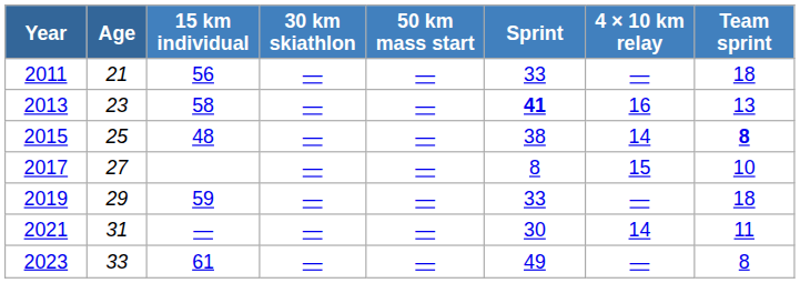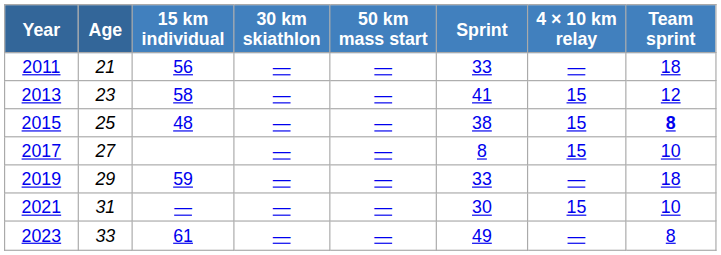 <table class="wikitable" style="font-size:95%; text-align:center; border:grey solid 1px; border-collapse:collapse; background:#ffffff;">
 <tr>
 <th style="background-color:#369; color:white; width:60px;"> Year </th>
 <th style="background-color:#369; color:white; width:40px;"> Age </th>
 <th style="background-color:#4180be; color:white; width:75px;"> 15 km <br> individual </th>
 <th style="background-color:#4180be; color:white; width:75px;"> 30 km <br> skiathlon </th>
 <th style="background-color:#4180be; color:white; width:75px;"> 50 km <br> mass start </th>
 <th style="background-color:#4180be; color:white; width:75px;"> Sprint </th>
 <th style="background-color:#4180be; color:white; width:75px;"> 4 × 10 km <br> relay </th>
 <th style="background-color:#4180be; color:white; width:75px;"> Team <br> sprint </th>
 </tr>
 <tr>
 <td><a href='#'>2011</a></td>
 <td><em>21</em></td>
 <td><a href='#'>56</a></td>
 <td><a href='#'>—</a></td>
 <td><a href='#'>—</a></td>
 <td><a href='#'>33</a></td>
 <td><a href='#'>—</a></td>
 <td><a href='#'>18</a></td>
 </tr>
 <tr>
 <td><a href='#'>2013</a></td>
 <td><em>23</em></td>
 <td><a href='#'>58</a></td>
 <td><a href='#'>—</a></td>
 <td><a href='#'>—</a></td>
-<td><strong><a href='#'>41</a></strong></td>
-<td><a href='#'>16</a></td>
-<td><a href='#'>13</a></td>
+<td><a href='#'>41</a></td>
+<td><a href='#'>15</a></td>
+<td><a href='#'>12</a></td>
 </tr>
 <tr>
 <td><a href='#'>2015</a></td>
 <td><em>25</em></td>
 <td><a href='#'>48</a></td>
 <td><a href='#'>—</a></td>
 <td><a href='#'>—</a></td>
 <td><a href='#'>38</a></td>
-<td><a href='#'>14</a></td>
+<td><a href='#'>15</a></td>
 <td><strong><a href='#'>8</a></strong></td>
 </tr>
 <tr>
 <td><a href='#'>2017</a></td>
 <td><em>27</em></td>
 <td><a href='#'></a></td>
 <td><a href='#'>—</a></td>
 <td><a href='#'>—</a></td>
 <td><a href='#'>8</a></td>
 <td><a href='#'>15</a></td>
 <td><a href='#'>10</a></td>
 </tr>
 <tr>
 <td><a href='#'>2019</a></td>
 <td><em>29</em></td>
 <td><a href='#'>59</a></td>
 <td><a href='#'>—</a></td>
 <td><a href='#'>—</a></td>
 <td><a href='#'>33</a></td>
 <td><a href='#'>—</a></td>
 <td><a href='#'>18</a></td>
 </tr>
 <tr>
 <td><a href='#'>2021</a></td>
 <td><em>31</em></td>
 <td><a href='#'>—</a></td>
 <td><a href='#'>—</a></td>
 <td><a href='#'>—</a></td>
 <td><a href='#'>30</a></td>
-<td><a href='#'>14</a></td>
-<td><a href='#'>11</a></td>
+<td><a href='#'>15</a></td>
+<td><a href='#'>10</a></td>
 </tr>
 <tr>
 <td><a href='#'>2023</a></td>
 <td><em>33</em></td>
 <td><a href='#'>61</a></td>
 <td><a href='#'>—</a></td>
 <td><a href='#'>—</a></td>
 <td><a href='#'>49</a></td>
 <td><a href='#'>—</a></td>
 <td><a href='#'>8</a></td>
 </tr>
 </table>
